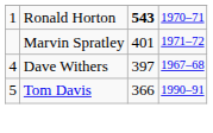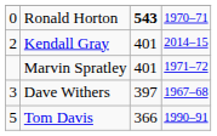 <table class="wikitable">
 <tr>
 </tr>
 <tr>
-<td>1</td>
+<td>0</td>
 <td>Ronald Horton</td>
 <td><strong>543</strong></td>
 <td style="font-size:80%;"><a href='#'>1970–71</a></td>
+</tr>
+<tr>
+<td>2</td>
+<td><a href='#'>Kendall Gray</a></td>
+<td>401</td>
+<td style="font-size:80%;"><a href='#'>2014–15</a></td>
 </tr>
 <tr>
 <td></td>
 <td>Marvin Spratley</td>
 <td>401</td>
 <td style="font-size:80%;"><a href='#'>1971–72</a></td>
 </tr>
 <tr>
-<td>4</td>
+<td>3</td>
 <td>Dave Withers</td>
 <td>397</td>
 <td style="font-size:80%;"><a href='#'>1967–68</a></td>
 </tr>
 <tr>
 <td>5</td>
 <td><a href='#'>Tom Davis</a></td>
 <td>366</td>
 <td style="font-size:80%;"><a href='#'>1990–91</a></td>
 </tr>
 </table>
